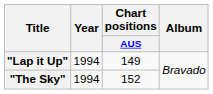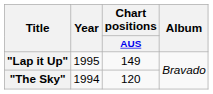 <table class="wikitable plainrowheaders" style="text-align:center;">
 <tr>
 <th rowspan="2">Title</th>
 <th rowspan="2">Year</th>
 <th colspan="1">Chart positions</th>
 <th rowspan="2">Album</th>
 </tr>
 <tr>
 <th scope="col" style="width:3em; font-size:85%"><a href='#'>AUS</a><br></th>
 </tr>
 <tr>
 <th scope="row">"Lap it Up"</th>
-<td>1994</td>
+<td>1995</td>
 <td>149</td>
 <td rowspan="2"><em>Bravado</em></td>
 </tr>
 <tr>
 <th scope="row">"The Sky"</th>
 <td>1994</td>
-<td>152</td>
+<td>120</td>
 </tr>
 </table>
